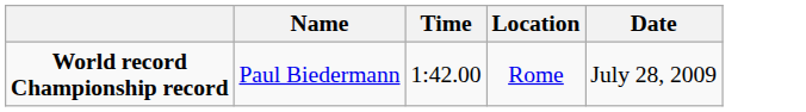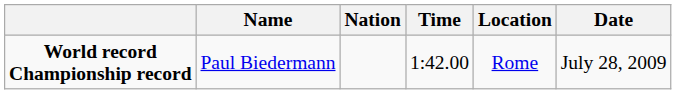 <table class=wikitable style=text-align:center>
 <tr>
 <th></th>
 <th>Name</th>
+<th>Nation</th>
 <th>Time</th>
 <th>Location</th>
 <th>Date</th>
 </tr>
 <tr>
 <td><strong>World record</strong> <br> <strong>Championship record</strong></td>
 <td><a href='#'>Paul Biedermann</a></td>
+<td></td>
 <td align=left>1:42.00</td>
 <td><a href='#'>Rome</a></td>
 <td>July 28, 2009</td>
 </tr>
 </table>
